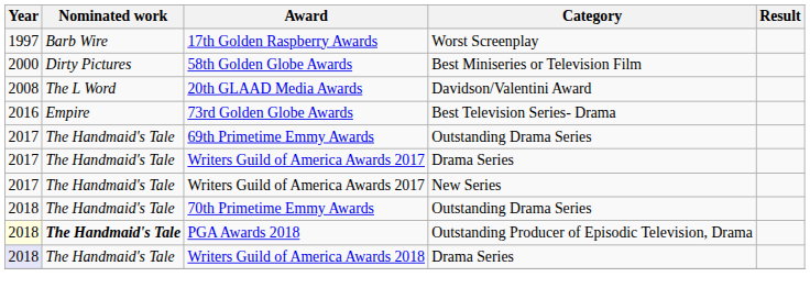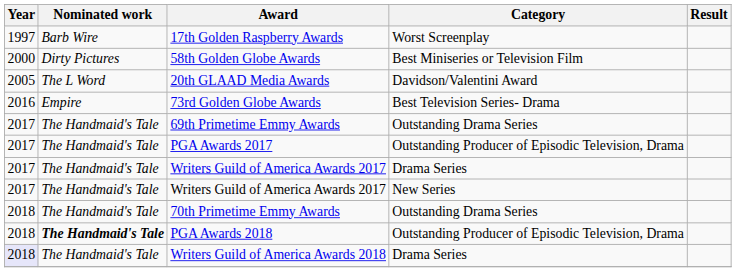 <table class="wikitable sortable">
 <tr>
 <th>Year</th>
 <th>Nominated work</th>
 <th>Award</th>
 <th>Category</th>
 <th>Result</th>
 </tr>
 <tr>
 <td>1997</td>
 <td><em>Barb Wire</em></td>
 <td><a href='#'>17th Golden Raspberry Awards</a></td>
 <td>Worst Screenplay</td>
 <td></td>
 </tr>
 <tr>
 <td>2000</td>
 <td><em>Dirty Pictures</em></td>
 <td><a href='#'>58th Golden Globe Awards</a></td>
 <td>Best Miniseries or Television Film</td>
 <td></td>
 </tr>
 <tr>
-<td>2008</td>
+<td>2005</td>
 <td><em>The L Word</em></td>
 <td><a href='#'>20th GLAAD Media Awards</a></td>
 <td>Davidson/Valentini Award</td>
 <td></td>
 </tr>
 <tr>
 <td>2016</td>
 <td><em>Empire</em></td>
 <td><a href='#'>73rd Golden Globe Awards</a></td>
 <td>Best Television Series- Drama</td>
 <td></td>
 </tr>
 <tr>
 <td>2017</td>
 <td><em>The Handmaid's Tale</em></td>
 <td><a href='#'>69th Primetime Emmy Awards</a></td>
 <td>Outstanding Drama Series</td>
+<td></td>
+</tr>
+<tr>
+<td>2017</td>
+<td><em>The Handmaid's Tale</em></td>
+<td><a href='#'>PGA Awards 2017</a></td>
+<td>Outstanding Producer of Episodic Television, Drama</td>
 <td></td>
 </tr>
 <tr>
 <td>2017</td>
 <td><em>The Handmaid's Tale</em></td>
 <td><a href='#'>Writers Guild of America Awards 2017</a></td>
 <td>Drama Series</td>
 <td></td>
 </tr>
 <tr>
 <td>2017</td>
 <td><em>The Handmaid's Tale</em></td>
 <td>Writers Guild of America Awards 2017</td>
 <td>New Series</td>
 <td></td>
 </tr>
 <tr>
 <td>2018</td>
 <td><em>The Handmaid's Tale</em></td>
 <td><a href='#'>70th Primetime Emmy Awards</a></td>
 <td>Outstanding Drama Series</td>
 <td></td>
 </tr>
 <tr>
-<td style="background: lightyellow;">2018</td>
+<td>2018</td>
 <td><strong><em>The Handmaid's Tale</em></strong></td>
 <td><a href='#'>PGA Awards 2018</a></td>
 <td>Outstanding Producer of Episodic Television, Drama</td>
 <td></td>
 </tr>
 <tr>
 <td style="background: lavender;">2018</td>
 <td><em>The Handmaid's Tale</em></td>
 <td><a href='#'>Writers Guild of America Awards 2018</a></td>
 <td>Drama Series</td>
 <td></td>
 </tr>
 <tr>
 </tr>
 </table>
